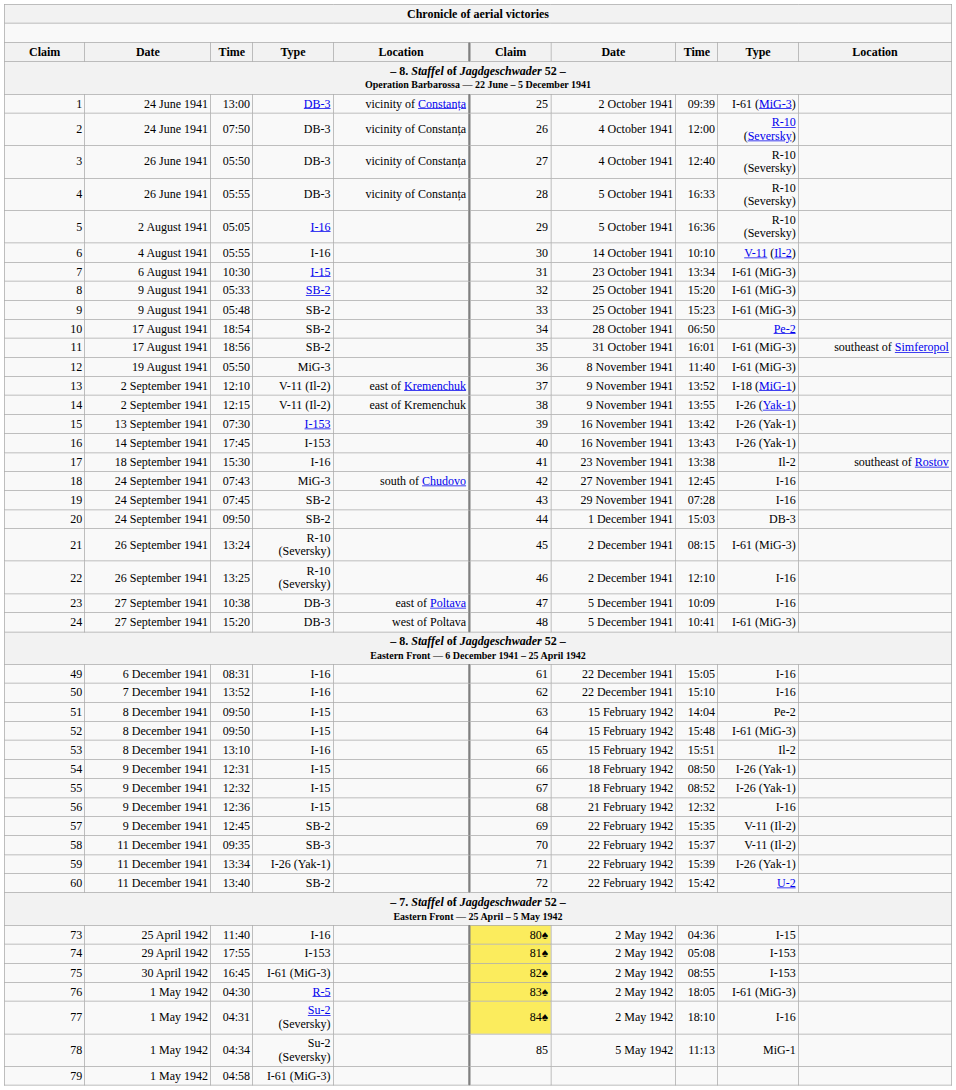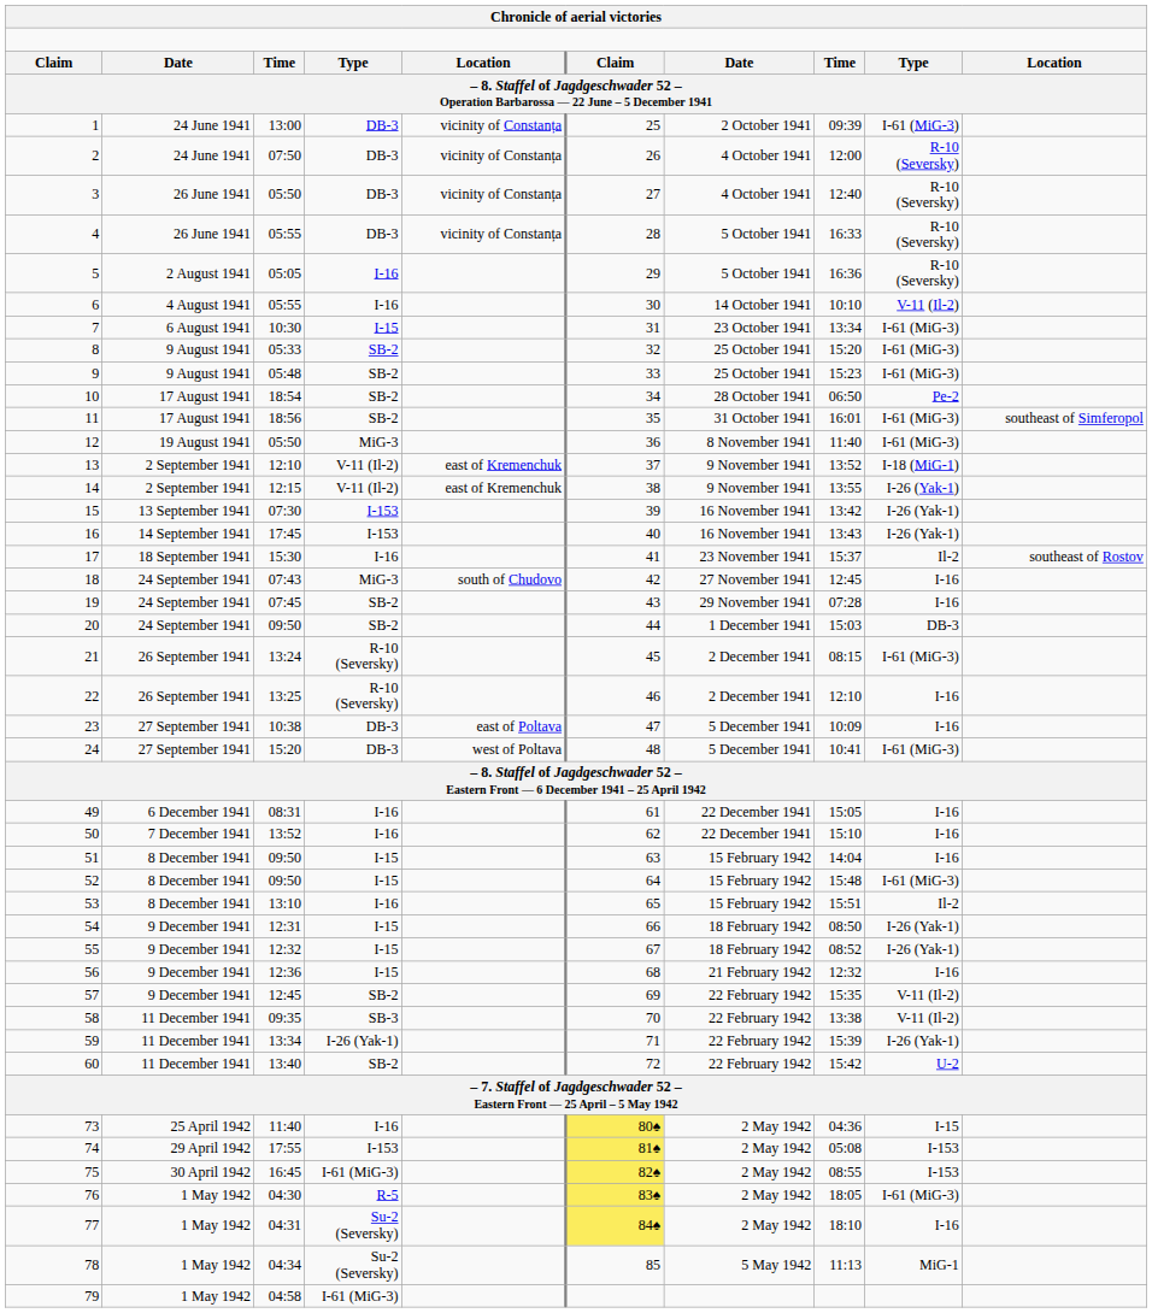 <table class="wikitable plainrowheaders collapsible" style="margin-left: auto; margin-right: auto; border: none; text-align:right; width: 100%;">
 <tr>
 <th colspan="10">Chronicle of aerial victories</th>
 </tr>
 <tr>
 <td colspan="10" style="text-align: left;"><br></td>
 </tr>
 <tr>
 <th scope="col" width="100px">Claim</th>
 <th scope="col">Date</th>
 <th scope="col">Time</th>
 <th scope="col" width="100px">Type</th>
 <th scope="col">Location</th>
 <th scope="col" style="border-left: 3px solid grey;" width="100px">Claim</th>
 <th scope="col">Date</th>
 <th scope="col">Time</th>
 <th scope="col" width="100px">Type</th>
 <th scope="col">Location</th>
 </tr>
 <tr>
 <th colspan="10">– 8. <em>Staffel</em> of <em>Jagdgeschwader</em> 52 –<br><small>Operation Barbarossa — 22 June – 5 December 1941</small></th>
 </tr>
 <tr>
 <td>1</td>
 <td>24 June 1941</td>
 <td>13:00</td>
 <td><a href='#'>DB-3</a></td>
 <td>vicinity of <a href='#'>Constanța</a></td>
 <td style="border-left: 3px solid grey;">25</td>
 <td>2 October 1941</td>
 <td>09:39</td>
 <td>I-61 (<a href='#'>MiG-3</a>)</td>
 <td></td>
 </tr>
 <tr>
 <td>2</td>
 <td>24 June 1941</td>
 <td>07:50</td>
 <td>DB-3</td>
 <td>vicinity of Constanța</td>
 <td style="border-left: 3px solid grey;">26</td>
 <td>4 October 1941</td>
 <td>12:00</td>
 <td><a href='#'>R-10</a> (<a href='#'>Seversky</a>)</td>
 <td></td>
 </tr>
 <tr>
 <td>3</td>
 <td>26 June 1941</td>
 <td>05:50</td>
 <td>DB-3</td>
 <td>vicinity of Constanța</td>
 <td style="border-left: 3px solid grey;">27</td>
 <td>4 October 1941</td>
 <td>12:40</td>
 <td>R-10 (Seversky)</td>
 <td></td>
 </tr>
 <tr>
 <td>4</td>
 <td>26 June 1941</td>
 <td>05:55</td>
 <td>DB-3</td>
 <td>vicinity of Constanța</td>
 <td style="border-left: 3px solid grey;">28</td>
 <td>5 October 1941</td>
 <td>16:33</td>
 <td>R-10 (Seversky)</td>
 <td></td>
 </tr>
 <tr>
 <td>5</td>
 <td>2 August 1941</td>
 <td>05:05</td>
 <td><a href='#'>I-16</a></td>
 <td></td>
 <td style="border-left: 3px solid grey;">29</td>
 <td>5 October 1941</td>
 <td>16:36</td>
 <td>R-10 (Seversky)</td>
 <td></td>
 </tr>
 <tr>
 <td>6</td>
 <td>4 August 1941</td>
 <td>05:55</td>
 <td>I-16</td>
 <td></td>
 <td style="border-left: 3px solid grey;">30</td>
 <td>14 October 1941</td>
 <td>10:10</td>
 <td><a href='#'>V-11</a> (<a href='#'>Il-2</a>)</td>
 <td></td>
 </tr>
 <tr>
 <td>7</td>
 <td>6 August 1941</td>
 <td>10:30</td>
 <td><a href='#'>I-15</a></td>
 <td></td>
 <td style="border-left: 3px solid grey;">31</td>
 <td>23 October 1941</td>
 <td>13:34</td>
 <td>I-61 (MiG-3)</td>
 <td></td>
 </tr>
 <tr>
 <td>8</td>
 <td>9 August 1941</td>
 <td>05:33</td>
 <td><a href='#'>SB-2</a></td>
 <td></td>
 <td style="border-left: 3px solid grey;">32</td>
 <td>25 October 1941</td>
 <td>15:20</td>
 <td>I-61 (MiG-3)</td>
 <td></td>
 </tr>
 <tr>
 <td>9</td>
 <td>9 August 1941</td>
 <td>05:48</td>
 <td>SB-2</td>
 <td></td>
 <td style="border-left: 3px solid grey;">33</td>
 <td>25 October 1941</td>
 <td>15:23</td>
 <td>I-61 (MiG-3)</td>
 <td></td>
 </tr>
 <tr>
 <td>10</td>
 <td>17 August 1941</td>
 <td>18:54</td>
 <td>SB-2</td>
 <td></td>
 <td style="border-left: 3px solid grey;">34</td>
 <td>28 October 1941</td>
 <td>06:50</td>
 <td><a href='#'>Pe-2</a></td>
 <td></td>
 </tr>
 <tr>
 <td>11</td>
 <td>17 August 1941</td>
 <td>18:56</td>
 <td>SB-2</td>
 <td></td>
 <td style="border-left: 3px solid grey;">35</td>
 <td>31 October 1941</td>
 <td>16:01</td>
 <td>I-61 (MiG-3)</td>
 <td>southeast of <a href='#'>Simferopol</a></td>
 </tr>
 <tr>
 <td>12</td>
 <td>19 August 1941</td>
 <td>05:50</td>
 <td>MiG-3</td>
 <td></td>
 <td style="border-left: 3px solid grey;">36</td>
 <td>8 November 1941</td>
 <td>11:40</td>
 <td>I-61 (MiG-3)</td>
 <td></td>
 </tr>
 <tr>
 <td>13</td>
 <td>2 September 1941</td>
 <td>12:10</td>
 <td>V-11 (Il-2)</td>
 <td>east of <a href='#'>Kremenchuk</a></td>
 <td style="border-left: 3px solid grey;">37</td>
 <td>9 November 1941</td>
 <td>13:52</td>
 <td>I-18 (<a href='#'>MiG-1</a>)</td>
 <td></td>
 </tr>
 <tr>
 <td>14</td>
 <td>2 September 1941</td>
 <td>12:15</td>
 <td>V-11 (Il-2)</td>
 <td>east of Kremenchuk</td>
 <td style="border-left: 3px solid grey;">38</td>
 <td>9 November 1941</td>
 <td>13:55</td>
 <td>I-26 (<a href='#'>Yak-1</a>)</td>
 <td></td>
 </tr>
 <tr>
 <td>15</td>
 <td>13 September 1941</td>
 <td>07:30</td>
 <td><a href='#'>I-153</a></td>
 <td></td>
 <td style="border-left: 3px solid grey;">39</td>
 <td>16 November 1941</td>
 <td>13:42</td>
 <td>I-26 (Yak-1)</td>
 <td></td>
 </tr>
 <tr>
 <td>16</td>
 <td>14 September 1941</td>
 <td>17:45</td>
 <td>I-153</td>
 <td></td>
 <td style="border-left: 3px solid grey;">40</td>
 <td>16 November 1941</td>
 <td>13:43</td>
 <td>I-26 (Yak-1)</td>
 <td></td>
 </tr>
 <tr>
 <td>17</td>
 <td>18 September 1941</td>
 <td>15:30</td>
 <td>I-16</td>
 <td></td>
 <td style="border-left: 3px solid grey;">41</td>
 <td>23 November 1941</td>
-<td>13:38</td>
+<td>15:37</td>
 <td>Il-2</td>
 <td>southeast of <a href='#'>Rostov</a></td>
 </tr>
 <tr>
 <td>18</td>
 <td>24 September 1941</td>
 <td>07:43</td>
 <td>MiG-3</td>
 <td> south of <a href='#'>Chudovo</a></td>
 <td style="border-left: 3px solid grey;">42</td>
 <td>27 November 1941</td>
 <td>12:45</td>
 <td>I-16</td>
 <td></td>
 </tr>
 <tr>
 <td>19</td>
 <td>24 September 1941</td>
 <td>07:45</td>
 <td>SB-2</td>
 <td></td>
 <td style="border-left: 3px solid grey;">43</td>
 <td>29 November 1941</td>
 <td>07:28</td>
 <td>I-16</td>
 <td></td>
 </tr>
 <tr>
 <td>20</td>
 <td>24 September 1941</td>
 <td>09:50</td>
 <td>SB-2</td>
 <td></td>
 <td style="border-left: 3px solid grey;">44</td>
 <td>1 December 1941</td>
 <td>15:03</td>
 <td>DB-3</td>
 <td></td>
 </tr>
 <tr>
 <td>21</td>
 <td>26 September 1941</td>
 <td>13:24</td>
 <td>R-10 (Seversky)</td>
 <td></td>
 <td style="border-left: 3px solid grey;">45</td>
 <td>2 December 1941</td>
 <td>08:15</td>
 <td>I-61 (MiG-3)</td>
 <td></td>
 </tr>
 <tr>
 <td>22</td>
 <td>26 September 1941</td>
 <td>13:25</td>
 <td>R-10 (Seversky)</td>
 <td></td>
 <td style="border-left: 3px solid grey;">46</td>
 <td>2 December 1941</td>
 <td>12:10</td>
 <td>I-16</td>
 <td></td>
 </tr>
 <tr>
 <td>23</td>
 <td>27 September 1941</td>
 <td>10:38</td>
 <td>DB-3</td>
 <td>east of <a href='#'>Poltava</a></td>
 <td style="border-left: 3px solid grey;">47</td>
 <td>5 December 1941</td>
 <td>10:09</td>
 <td>I-16</td>
 <td></td>
 </tr>
 <tr>
 <td>24</td>
 <td>27 September 1941</td>
 <td>15:20</td>
 <td>DB-3</td>
 <td>west of Poltava</td>
 <td style="border-left: 3px solid grey;">48</td>
 <td>5 December 1941</td>
 <td>10:41</td>
 <td>I-61 (MiG-3)</td>
 <td></td>
 </tr>
 <tr>
 <th colspan="10">– 8. <em>Staffel</em> of <em>Jagdgeschwader</em> 52 –<br><small>Eastern Front — 6 December 1941 – 25 April 1942</small></th>
 </tr>
 <tr>
 <td>49</td>
 <td>6 December 1941</td>
 <td>08:31</td>
 <td>I-16</td>
 <td></td>
 <td style="border-left: 3px solid grey;">61</td>
 <td>22 December 1941</td>
 <td>15:05</td>
 <td>I-16</td>
 <td></td>
 </tr>
 <tr>
 <td>50</td>
 <td>7 December 1941</td>
 <td>13:52</td>
 <td>I-16</td>
 <td></td>
 <td style="border-left: 3px solid grey;">62</td>
 <td>22 December 1941</td>
 <td>15:10</td>
 <td>I-16</td>
 <td></td>
 </tr>
 <tr>
 <td>51</td>
 <td>8 December 1941</td>
 <td>09:50</td>
 <td>I-15</td>
 <td></td>
 <td style="border-left: 3px solid grey;">63</td>
 <td>15 February 1942</td>
 <td>14:04</td>
-<td>Pe-2</td>
+<td>I-16</td>
 <td></td>
 </tr>
 <tr>
 <td>52</td>
 <td>8 December 1941</td>
 <td>09:50</td>
 <td>I-15</td>
 <td></td>
 <td style="border-left: 3px solid grey;">64</td>
 <td>15 February 1942</td>
 <td>15:48</td>
 <td>I-61 (MiG-3)</td>
 <td></td>
 </tr>
 <tr>
 <td>53</td>
 <td>8 December 1941</td>
 <td>13:10</td>
 <td>I-16</td>
 <td></td>
 <td style="border-left: 3px solid grey;">65</td>
 <td>15 February 1942</td>
 <td>15:51</td>
 <td>Il-2</td>
 <td></td>
 </tr>
 <tr>
 <td>54</td>
 <td>9 December 1941</td>
 <td>12:31</td>
 <td>I-15</td>
 <td></td>
 <td style="border-left: 3px solid grey;">66</td>
 <td>18 February 1942</td>
 <td>08:50</td>
 <td>I-26 (Yak-1)</td>
 <td></td>
 </tr>
 <tr>
 <td>55</td>
 <td>9 December 1941</td>
 <td>12:32</td>
 <td>I-15</td>
 <td></td>
 <td style="border-left: 3px solid grey;">67</td>
 <td>18 February 1942</td>
 <td>08:52</td>
 <td>I-26 (Yak-1)</td>
 <td></td>
 </tr>
 <tr>
 <td>56</td>
 <td>9 December 1941</td>
 <td>12:36</td>
 <td>I-15</td>
 <td></td>
 <td style="border-left: 3px solid grey;">68</td>
 <td>21 February 1942</td>
 <td>12:32</td>
 <td>I-16</td>
 <td></td>
 </tr>
 <tr>
 <td>57</td>
 <td>9 December 1941</td>
 <td>12:45</td>
 <td>SB-2</td>
 <td></td>
 <td style="border-left: 3px solid grey;">69</td>
 <td>22 February 1942</td>
 <td>15:35</td>
 <td>V-11 (Il-2)</td>
 <td></td>
 </tr>
 <tr>
 <td>58</td>
 <td>11 December 1941</td>
 <td>09:35</td>
 <td>SB-3</td>
 <td></td>
 <td style="border-left: 3px solid grey;">70</td>
 <td>22 February 1942</td>
-<td>15:37</td>
+<td>13:38</td>
 <td>V-11 (Il-2)</td>
 <td></td>
 </tr>
 <tr>
 <td>59</td>
 <td>11 December 1941</td>
 <td>13:34</td>
 <td>I-26 (Yak-1)</td>
 <td></td>
 <td style="border-left: 3px solid grey;">71</td>
 <td>22 February 1942</td>
 <td>15:39</td>
 <td>I-26 (Yak-1)</td>
 <td></td>
 </tr>
 <tr>
 <td>60</td>
 <td>11 December 1941</td>
 <td>13:40</td>
 <td>SB-2</td>
 <td></td>
 <td style="border-left: 3px solid grey;">72</td>
 <td>22 February 1942</td>
 <td>15:42</td>
 <td><a href='#'>U-2</a></td>
 <td></td>
 </tr>
 <tr>
 <th colspan="10">– 7. <em>Staffel</em> of <em>Jagdgeschwader</em> 52 –<br><small>Eastern Front — 25 April – 5 May 1942</small></th>
 </tr>
 <tr>
 <td>73</td>
 <td>25 April 1942</td>
 <td>11:40</td>
 <td>I-16</td>
 <td></td>
 <td style="border-left: 3px solid grey; background:#fbec5d;">80♠</td>
 <td>2 May 1942</td>
 <td>04:36</td>
 <td>I-15</td>
 <td></td>
 </tr>
 <tr>
 <td>74</td>
 <td>29 April 1942</td>
 <td>17:55</td>
 <td>I-153</td>
 <td></td>
 <td style="border-left: 3px solid grey; background:#fbec5d;">81♠</td>
 <td>2 May 1942</td>
 <td>05:08</td>
 <td>I-153</td>
 <td></td>
 </tr>
 <tr>
 <td>75</td>
 <td>30 April 1942</td>
 <td>16:45</td>
 <td>I-61 (MiG-3)</td>
 <td></td>
 <td style="border-left: 3px solid grey; background:#fbec5d;">82♠</td>
 <td>2 May 1942</td>
 <td>08:55</td>
 <td>I-153</td>
 <td></td>
 </tr>
 <tr>
 <td>76</td>
 <td>1 May 1942</td>
 <td>04:30</td>
 <td><a href='#'>R-5</a></td>
 <td></td>
 <td style="border-left: 3px solid grey; background:#fbec5d;">83♠</td>
 <td>2 May 1942</td>
 <td>18:05</td>
 <td>I-61 (MiG-3)</td>
 <td></td>
 </tr>
 <tr>
 <td>77</td>
 <td>1 May 1942</td>
 <td>04:31</td>
 <td><a href='#'>Su-2</a> (Seversky)</td>
 <td></td>
 <td style="border-left: 3px solid grey; background:#fbec5d;">84♠</td>
 <td>2 May 1942</td>
 <td>18:10</td>
 <td>I-16</td>
 <td></td>
 </tr>
 <tr>
 <td>78</td>
 <td>1 May 1942</td>
 <td>04:34</td>
 <td>Su-2 (Seversky)</td>
 <td></td>
 <td style="border-left: 3px solid grey;">85</td>
 <td>5 May 1942</td>
 <td>11:13</td>
 <td>MiG-1</td>
 <td></td>
 </tr>
 <tr>
 <td>79</td>
 <td>1 May 1942</td>
 <td>04:58</td>
 <td>I-61 (MiG-3)</td>
 <td></td>
 <td style="border-left: 3px solid grey;"></td>
 <td></td>
 <td></td>
 <td></td>
 <td></td>
 </tr>
 </table>
